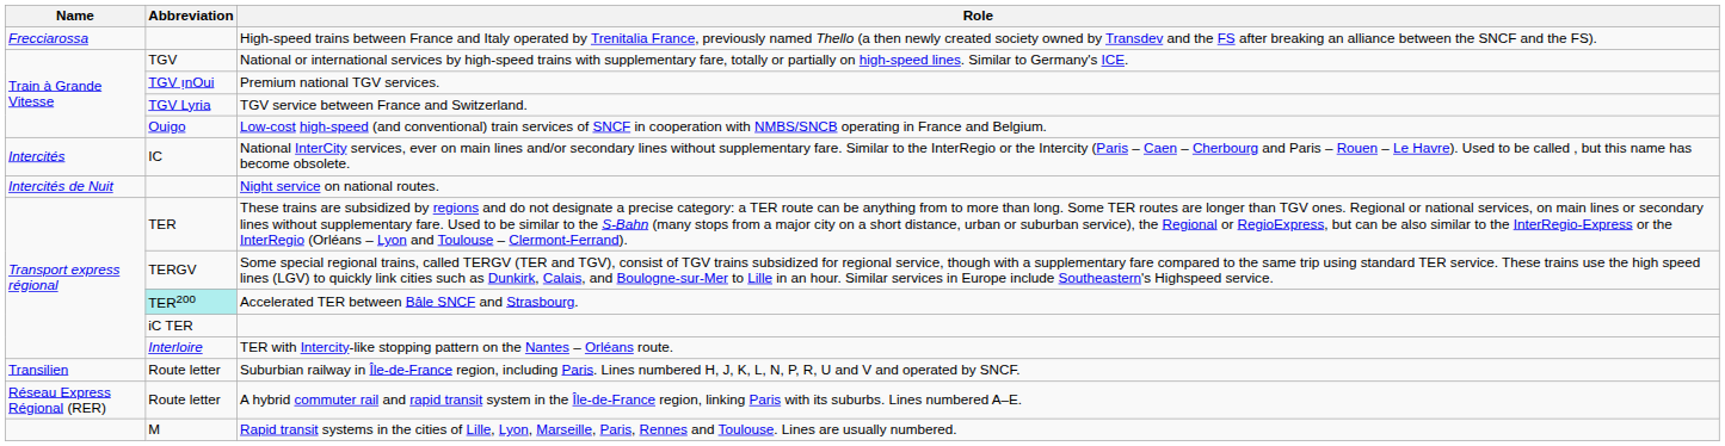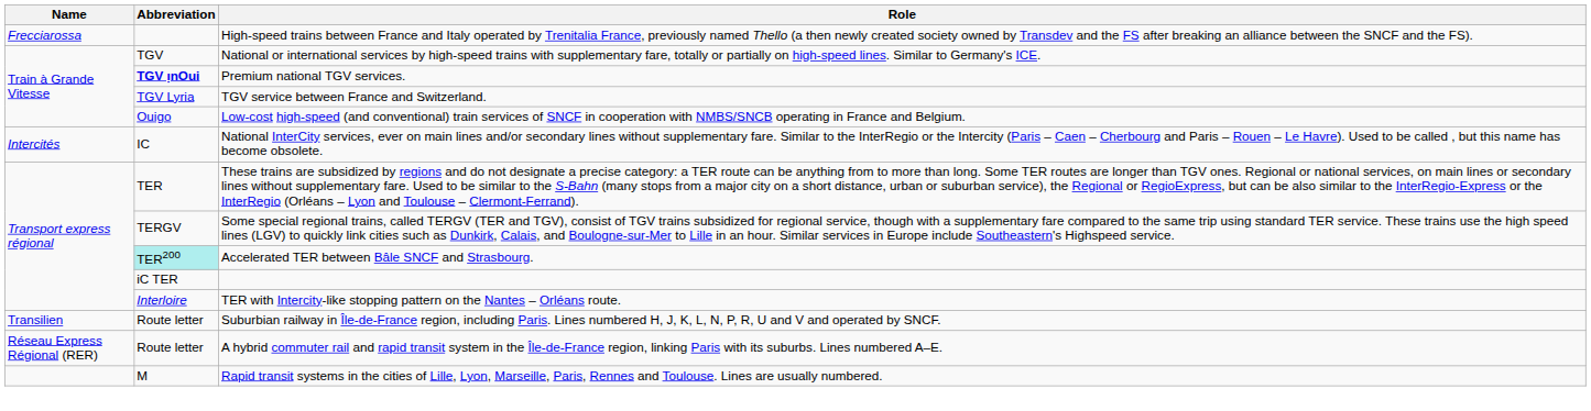 <table class="wikitable">
 <tr>
 <th>Name</th>
 <th>Abbreviation</th>
 <th>Role</th>
 </tr>
 <tr>
 <td><em><a href='#'>Frecciarossa</a></em></td>
 <td></td>
 <td>High-speed trains between France and Italy operated by <a href='#'>Trenitalia France</a>, previously named <em>Thello</em> (a then newly created society owned by <a href='#'>Transdev</a> and the <a href='#'>FS</a> after breaking an alliance between the SNCF and the FS).</td>
 </tr>
 <tr>
 <td rowspan=4><a href='#'>Train à Grande Vitesse</a></td>
 <td>TGV</td>
 <td>National or international services by high-speed trains with supplementary fare, totally or partially on <a href='#'>high-speed lines</a>. Similar to Germany's <a href='#'>ICE</a>.</td>
 </tr>
 <tr>
-<td><a href='#'>TGV ı̣nOui</a></td>
+<td><strong><a href='#'>TGV ı̣nOui</a></strong></td>
 <td>Premium national TGV services.</td>
 </tr>
 <tr>
 <td><a href='#'>TGV Lyria</a></td>
 <td>TGV service between France and Switzerland.</td>
 </tr>
 <tr>
 <td><a href='#'>Ouigo</a></td>
 <td><a href='#'>Low-cost</a> <a href='#'>high-speed</a> (and conventional) train services of <a href='#'>SNCF</a> in cooperation with <a href='#'>NMBS/SNCB</a> operating in France and Belgium.</td>
 </tr>
 <tr>
 <td><em><a href='#'>Intercités</a></em></td>
 <td>IC</td>
 <td>National <a href='#'>InterCity</a> services, ever on main lines and/or secondary lines without supplementary fare. Similar to the InterRegio or the Intercity (<a href='#'>Paris</a> – <a href='#'>Caen</a> – <a href='#'>Cherbourg</a> and Paris – <a href='#'>Rouen</a> – <a href='#'>Le Havre</a>). Used to be called , but this name has become obsolete.</td>
-</tr>
-<tr>
-<td><em><a href='#'>Intercités de Nuit</a></em></td>
-<td></td>
-<td><a href='#'>Night service</a> on national routes.</td>
 </tr>
 <tr>
 <td rowspan=5><em><a href='#'>Transport express régional</a></em></td>
 <td>TER</td>
 <td>These trains are subsidized by <a href='#'>regions</a> and do not designate a precise category: a TER route can be anything from  to more than  long. Some TER routes are longer than TGV ones. Regional or national services, on main lines or secondary lines without supplementary fare. Used to be similar to the <em><a href='#'>S-Bahn</a></em> (many stops from a major city on a short distance, urban or suburban service), the <a href='#'>Regional</a> or <a href='#'>RegioExpress</a>, but can be also similar to the <a href='#'>InterRegio-Express</a> or the <a href='#'>InterRegio</a> (Orléans – <a href='#'>Lyon</a> and <a href='#'>Toulouse</a> – <a href='#'>Clermont-Ferrand</a>).</td>
 </tr>
 <tr>
 <td>TERGV</td>
 <td>Some special regional trains, called TERGV (TER and TGV), consist of TGV trains subsidized for regional service, though with a supplementary fare compared to the same trip using standard TER service. These trains use the high speed lines (LGV) to quickly link cities such as <a href='#'>Dunkirk</a>, <a href='#'>Calais</a>, and <a href='#'>Boulogne-sur-Mer</a> to <a href='#'>Lille</a> in an hour. Similar services in Europe include <a href='#'>Southeastern</a>'s Highspeed service.</td>
 </tr>
 <tr>
 <td style="background: paleturquoise;">TER<sup>200</sup></td>
 <td>Accelerated TER between <a href='#'>Bâle SNCF</a> and <a href='#'>Strasbourg</a>.</td>
 </tr>
 <tr>
 <td>iC TER</td>
 <td></td>
 </tr>
 <tr>
 <td><em><a href='#'>Interloire</a></em></td>
 <td>TER with <a href='#'>Intercity</a>-like stopping pattern on the <a href='#'>Nantes</a> – <a href='#'>Orléans</a> route.</td>
 </tr>
 <tr>
 <td><a href='#'>Transilien</a></td>
 <td>Route letter</td>
 <td>Suburbian railway in  <a href='#'>Île-de-France</a> region, including <a href='#'>Paris</a>. Lines numbered H, J, K, L, N, P, R, U and V and operated by SNCF.</td>
 </tr>
 <tr>
 <td><a href='#'>Réseau Express Régional</a> (RER)</td>
 <td>Route letter</td>
 <td>A hybrid <a href='#'>commuter rail</a> and <a href='#'>rapid transit</a> system in the <a href='#'>Île-de-France</a> region, linking <a href='#'>Paris</a> with its suburbs. Lines numbered A–E.</td>
 </tr>
 <tr>
 <td></td>
 <td>M</td>
 <td><a href='#'>Rapid transit</a> systems in the cities of <a href='#'>Lille</a>, <a href='#'>Lyon</a>, <a href='#'>Marseille</a>, <a href='#'>Paris</a>, <a href='#'>Rennes</a> and <a href='#'>Toulouse</a>. Lines are usually numbered.</td>
 </tr>
 </table>
